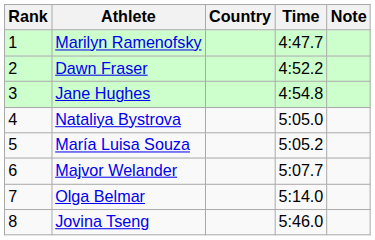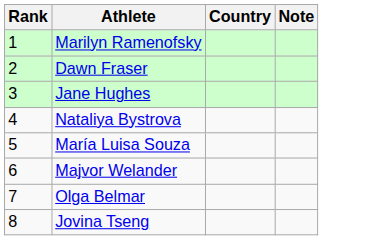 <table class="wikitable sortable">
 <tr>
 <th>Rank</th>
 <th>Athlete</th>
 <th>Country</th>
-<th>Time</th>
 <th>Note</th>
 </tr>
 <tr bgcolor=#CCFFCC>
 <td>1</td>
 <td><a href='#'>Marilyn Ramenofsky</a></td>
 <td></td>
-<td>4:47.7</td>
 <td></td>
 </tr>
 <tr bgcolor=#CCFFCC>
 <td>2</td>
 <td><a href='#'>Dawn Fraser</a></td>
 <td></td>
-<td>4:52.2</td>
 <td></td>
 </tr>
 <tr bgcolor=#CCFFCC>
 <td>3</td>
 <td><a href='#'>Jane Hughes</a></td>
 <td></td>
-<td>4:54.8</td>
 <td></td>
 </tr>
 <tr>
 <td>4</td>
 <td><a href='#'>Nataliya Bystrova</a></td>
 <td></td>
-<td>5:05.0</td>
 <td></td>
 </tr>
 <tr>
 <td>5</td>
 <td><a href='#'>María Luisa Souza</a></td>
 <td></td>
-<td>5:05.2</td>
 <td></td>
 </tr>
 <tr>
 <td>6</td>
 <td><a href='#'>Majvor Welander</a></td>
 <td></td>
-<td>5:07.7</td>
 <td></td>
 </tr>
 <tr>
 <td>7</td>
 <td><a href='#'>Olga Belmar</a></td>
 <td></td>
-<td>5:14.0</td>
 <td></td>
 </tr>
 <tr>
 <td>8</td>
 <td><a href='#'>Jovina Tseng</a></td>
 <td></td>
-<td>5:46.0</td>
 <td></td>
 </tr>
 </table>
